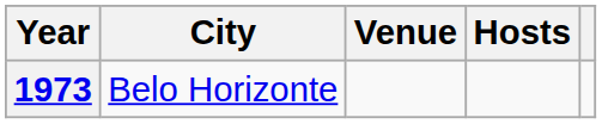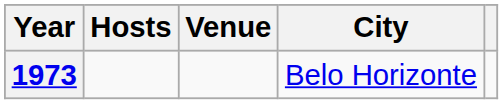 <table class="wikitable plainrowheaders">
 <tr>
 <th>Year</th>
+<th>Hosts</th>
+<th>Venue</th>
 <th>City</th>
-<th>Venue</th>
-<th>Hosts</th>
 <th></th>
 </tr>
 <tr>
 <th scope="row"><a href='#'>1973</a></th>
-<td><a href='#'>Belo Horizonte</a></td>
 <td></td>
 <td></td>
+<td><a href='#'>Belo Horizonte</a></td>
 <td></td>
 </tr>
 </table>
